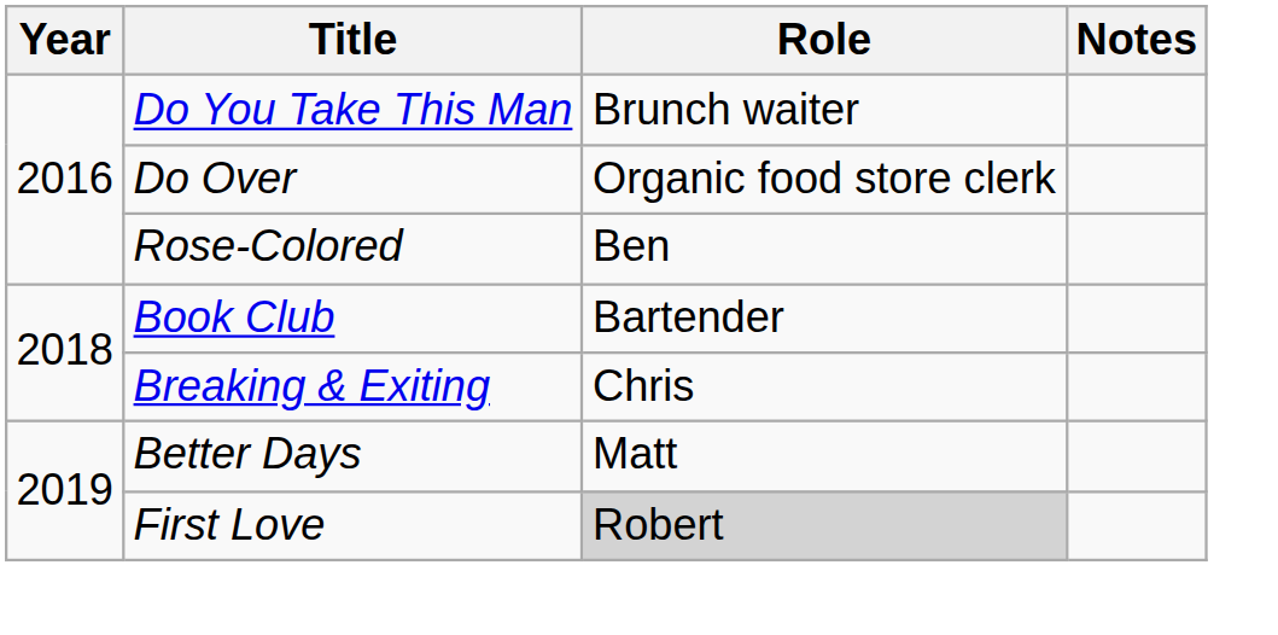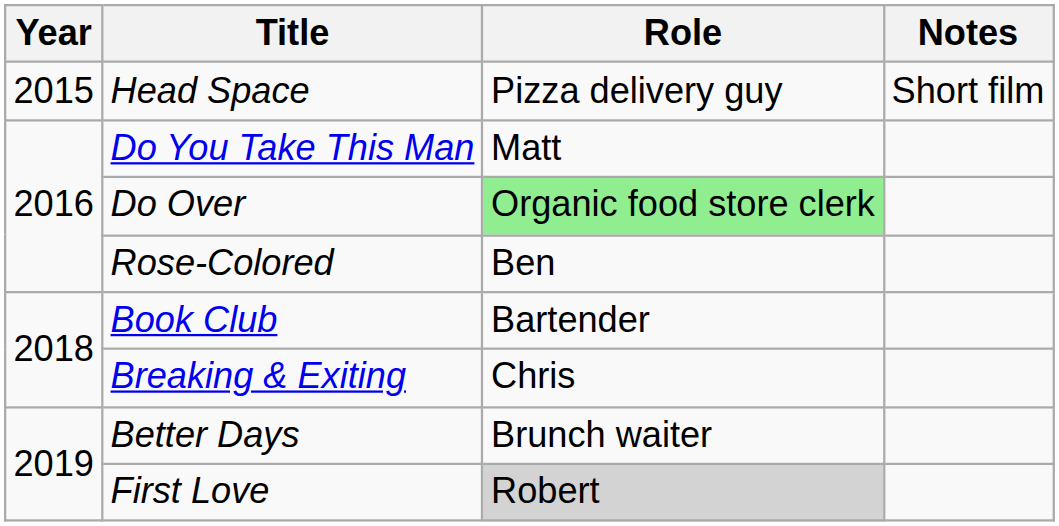 <table class="wikitable sortable">
 <tr>
 <th>Year</th>
 <th>Title</th>
 <th>Role</th>
 <th class="unsortable">Notes</th>
 </tr>
 <tr>
+<td>2015</td>
+<td><em>Head Space</em></td>
+<td>Pizza delivery guy</td>
+<td>Short film</td>
+</tr>
+<tr>
 <td rowspan="3">2016</td>
 <td><em><a href='#'>Do You Take This Man</a></em></td>
-<td>Brunch waiter</td>
+<td>Matt</td>
 <td></td>
 </tr>
 <tr>
 <td><em>Do Over</em></td>
-<td>Organic food store clerk</td>
+<td style="background: lightgreen;">Organic food store clerk</td>
 <td></td>
 </tr>
 <tr>
 <td><em>Rose-Colored</em></td>
 <td>Ben</td>
 <td></td>
 </tr>
 <tr>
 <td rowspan="2">2018</td>
 <td><em><a href='#'>Book Club</a></em></td>
 <td>Bartender</td>
 <td></td>
 </tr>
 <tr>
 <td><em><a href='#'>Breaking & Exiting</a></em></td>
 <td>Chris</td>
 <td></td>
 </tr>
 <tr>
 <td rowspan="2">2019</td>
 <td><em>Better Days</em></td>
-<td>Matt</td>
+<td>Brunch waiter</td>
 <td></td>
 </tr>
 <tr>
 <td><em>First Love</em></td>
 <td style="background: lightgrey;">Robert</td>
 <td></td>
 </tr>
 </table>
